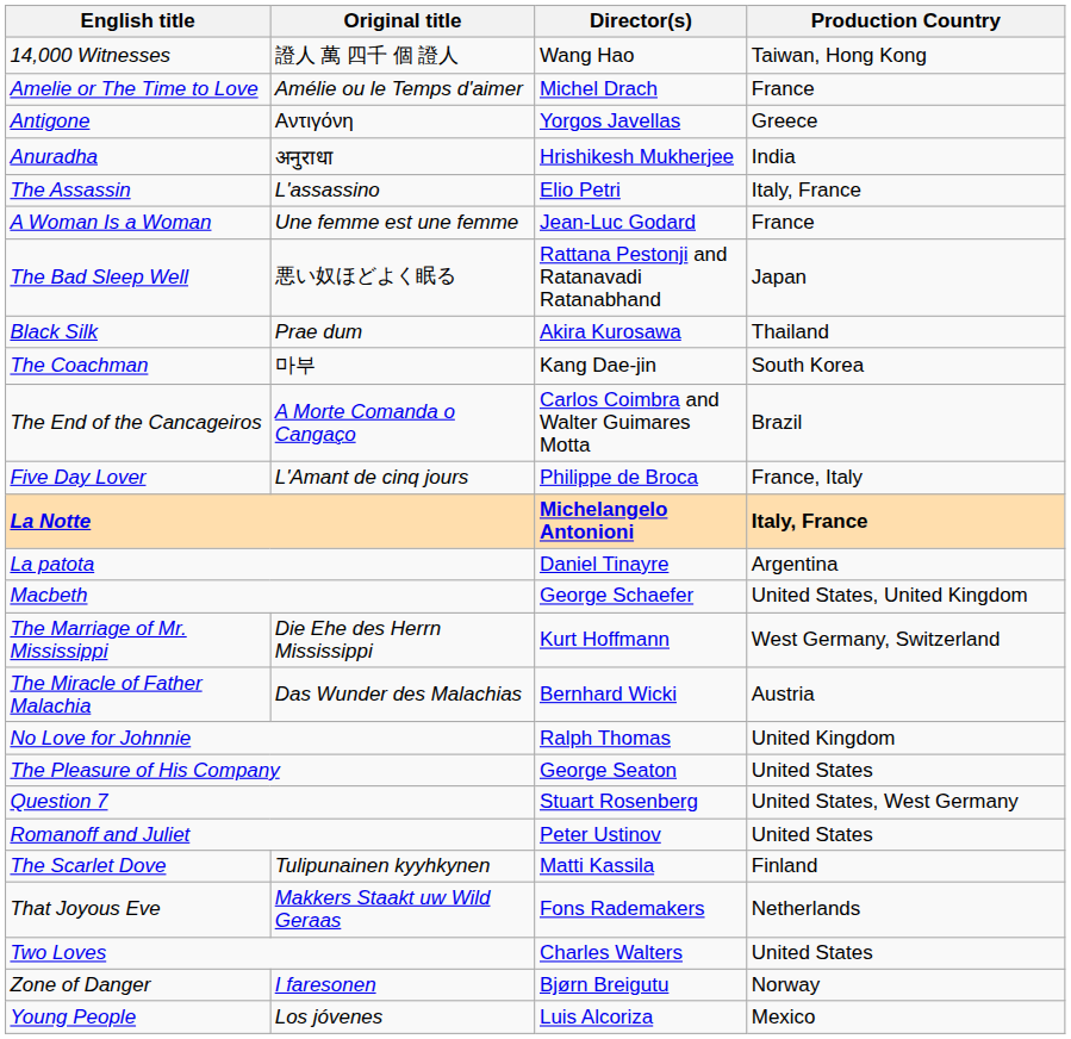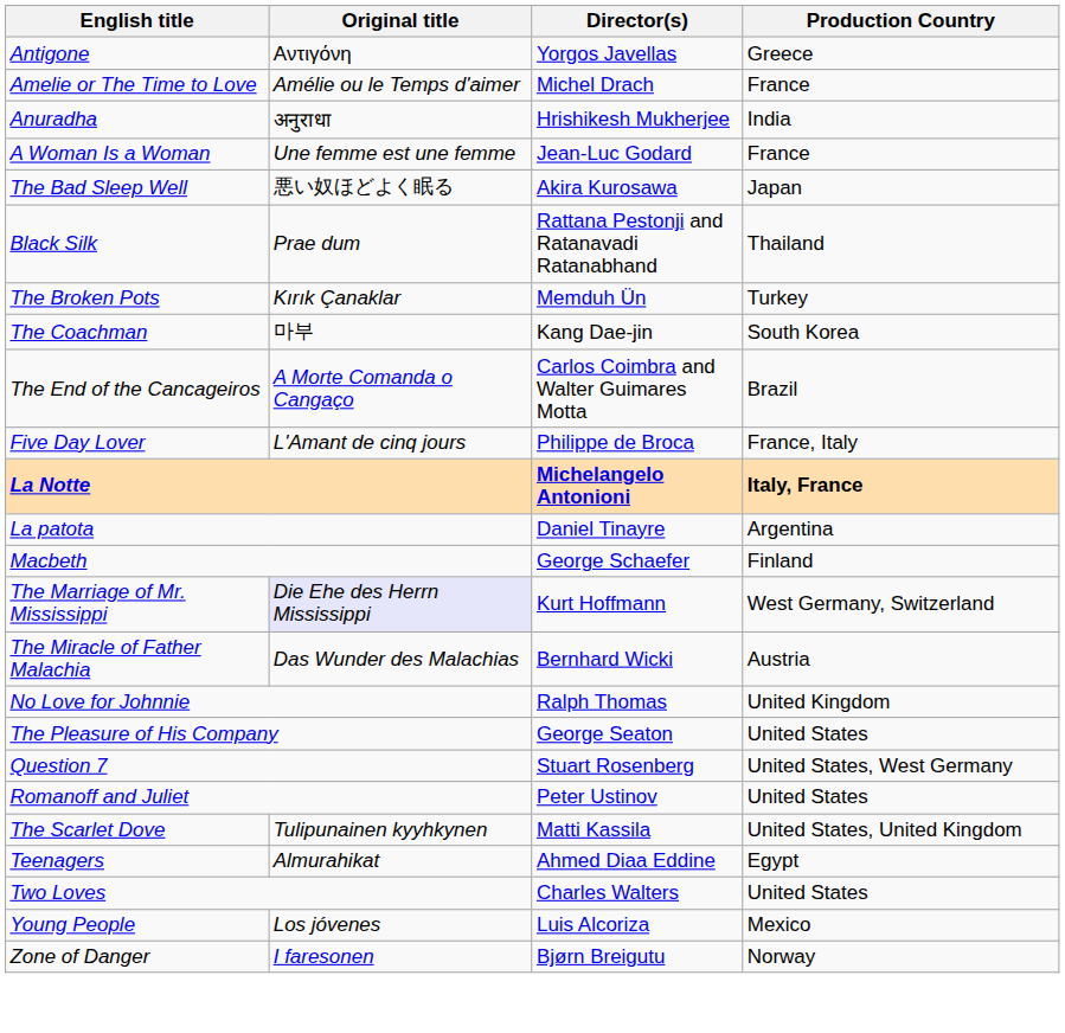 <table class="wikitable" width="95%" cellpadding="5">
 <tr>
 <th width="25%">English title</th>
 <th width="25%">Original title</th>
 <th width="20%">Director(s)</th>
 <th width="30%">Production Country</th>
 </tr>
 <tr>
-<td><em>14,000 Witnesses</em></td>
-<td>證人 萬 四千 個 證人</td>
-<td>Wang Hao</td>
-<td>Taiwan, Hong Kong</td>
+<td><em><a href='#'>Antigone</a></em></td>
+<td>Aντιγόνη</td>
+<td><a href='#'>Yorgos Javellas</a></td>
+<td>Greece</td>
 </tr>
 <tr>
 <td><em><a href='#'>Amelie or The Time to Love</a></em></td>
 <td><em>Amélie ou le Temps d'aimer</em></td>
 <td><a href='#'>Michel Drach</a></td>
 <td>France</td>
 </tr>
 <tr>
-<td><em><a href='#'>Antigone</a></em></td>
-<td>Aντιγόνη</td>
-<td><a href='#'>Yorgos Javellas</a></td>
-<td>Greece</td>
-</tr>
-<tr>
 <td><em><a href='#'>Anuradha</a></em></td>
 <td>अनुराधा</td>
 <td><a href='#'>Hrishikesh Mukherjee</a></td>
 <td>India</td>
-</tr>
-<tr>
-<td><em><a href='#'>The Assassin</a></em></td>
-<td><em>L'assassino</em></td>
-<td><a href='#'>Elio Petri</a></td>
-<td>Italy, France</td>
 </tr>
 <tr>
 <td><em><a href='#'>A Woman Is a Woman</a></em></td>
 <td><em>Une femme est une femme</em></td>
 <td><a href='#'>Jean-Luc Godard</a></td>
 <td>France</td>
 </tr>
 <tr>
 <td><em><a href='#'>The Bad Sleep Well</a></em></td>
 <td>悪い奴ほどよく眠る</td>
-<td><a href='#'>Rattana Pestonji</a> and Ratanavadi Ratanabhand</td>
+<td><a href='#'>Akira Kurosawa</a></td>
 <td>Japan</td>
 </tr>
 <tr>
 <td><em><a href='#'>Black Silk</a></em></td>
 <td><em>Prae dum</em></td>
-<td><a href='#'>Akira Kurosawa</a></td>
+<td><a href='#'>Rattana Pestonji</a> and Ratanavadi Ratanabhand</td>
 <td>Thailand</td>
+</tr>
+<tr>
+<td><em><a href='#'>The Broken Pots</a></em></td>
+<td><em>Kırık Çanaklar</em></td>
+<td><a href='#'>Memduh Ün</a></td>
+<td>Turkey</td>
 </tr>
 <tr>
 <td><em><a href='#'>The Coachman</a></em></td>
 <td>마부</td>
 <td>Kang Dae-jin</td>
 <td>South Korea</td>
 </tr>
 <tr>
 <td><em>The End of the Cancageiros</em></td>
 <td><em><a href='#'>A Morte Comanda o Cangaço</a></em></td>
 <td><a href='#'>Carlos Coimbra</a> and Walter Guimares Motta</td>
 <td>Brazil</td>
 </tr>
 <tr>
 <td><em><a href='#'>Five Day Lover</a></em></td>
 <td><em>L'Amant de cinq jours</em></td>
 <td><a href='#'>Philippe de Broca</a></td>
 <td>France, Italy</td>
 </tr>
 <tr style="background:#FFDEAD;">
 <td colspan="2"><strong><em><a href='#'>La Notte</a></em></strong></td>
 <td><strong><a href='#'>Michelangelo Antonioni</a></strong></td>
 <td><strong>Italy, France</strong></td>
 </tr>
 <tr>
 <td colspan="2"><em><a href='#'>La patota</a></em></td>
 <td><a href='#'>Daniel Tinayre</a></td>
 <td>Argentina</td>
 </tr>
 <tr>
 <td colspan="2"><em><a href='#'>Macbeth</a></em></td>
 <td><a href='#'>George Schaefer</a></td>
-<td>United States, United Kingdom</td>
+<td>Finland</td>
 </tr>
 <tr>
 <td><em><a href='#'>The Marriage of Mr. Mississippi</a></em></td>
-<td><em>Die Ehe des Herrn Mississippi</em></td>
+<td style="background: lavender;"><em>Die Ehe des Herrn Mississippi</em></td>
 <td><a href='#'>Kurt Hoffmann</a></td>
 <td>West Germany, Switzerland</td>
 </tr>
 <tr>
 <td><em><a href='#'>The Miracle of Father Malachia</a></em></td>
 <td><em>Das Wunder des Malachias</em></td>
 <td><a href='#'>Bernhard Wicki</a></td>
 <td>Austria</td>
 </tr>
 <tr>
 <td colspan="2"><em><a href='#'>No Love for Johnnie</a></em></td>
 <td><a href='#'>Ralph Thomas</a></td>
 <td>United Kingdom</td>
 </tr>
 <tr>
 <td colspan="2"><em><a href='#'>The Pleasure of His Company</a></em></td>
 <td><a href='#'>George Seaton</a></td>
 <td>United States</td>
 </tr>
 <tr>
 <td colspan="2"><em><a href='#'>Question 7</a></em></td>
 <td><a href='#'>Stuart Rosenberg</a></td>
 <td>United States, West Germany</td>
 </tr>
 <tr>
 <td colspan="2"><em><a href='#'>Romanoff and Juliet</a></em></td>
 <td><a href='#'>Peter Ustinov</a></td>
 <td>United States</td>
 </tr>
 <tr>
 <td><em><a href='#'>The Scarlet Dove</a></em></td>
 <td><em>Tulipunainen kyyhkynen</em></td>
 <td><a href='#'>Matti Kassila</a></td>
-<td>Finland</td>
+<td>United States, United Kingdom</td>
 </tr>
 <tr>
-<td><em>That Joyous Eve</em></td>
-<td><em><a href='#'>Makkers Staakt uw Wild Geraas</a></em></td>
-<td><a href='#'>Fons Rademakers</a></td>
-<td>Netherlands</td>
+<td><em><a href='#'>Teenagers</a></em></td>
+<td><em>Almurahikat</em></td>
+<td><a href='#'>Ahmed Diaa Eddine</a></td>
+<td>Egypt</td>
 </tr>
 <tr>
 <td colspan="2"><em><a href='#'>Two Loves</a></em></td>
 <td><a href='#'>Charles Walters</a></td>
 <td>United States</td>
 </tr>
 <tr>
+<td><em><a href='#'>Young People</a></em></td>
+<td><em>Los jóvenes</em></td>
+<td><a href='#'>Luis Alcoriza</a></td>
+<td>Mexico</td>
+</tr>
+<tr>
 <td><em>Zone of Danger</em></td>
 <td><em><a href='#'>I faresonen</a></em></td>
 <td><a href='#'>Bjørn Breigutu</a></td>
 <td>Norway</td>
 </tr>
-<tr>
-<td><em><a href='#'>Young People</a></em></td>
-<td><em>Los jóvenes</em></td>
-<td><a href='#'>Luis Alcoriza</a></td>
-<td>Mexico</td>
-</tr>
 </table>
